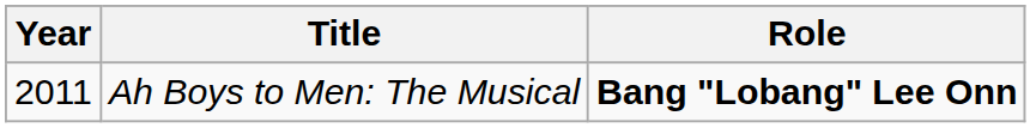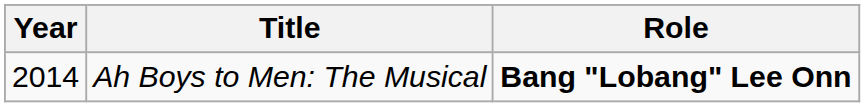 <table class="wikitable sortable">
 <tr>
 <th>Year</th>
 <th>Title</th>
 <th>Role</th>
 </tr>
 <tr>
-<td>2011</td>
+<td>2014</td>
 <td><em>Ah Boys to Men: The Musical</em></td>
 <td><strong>Bang "Lobang" Lee Onn</strong></td>
 </tr>
 </table>
